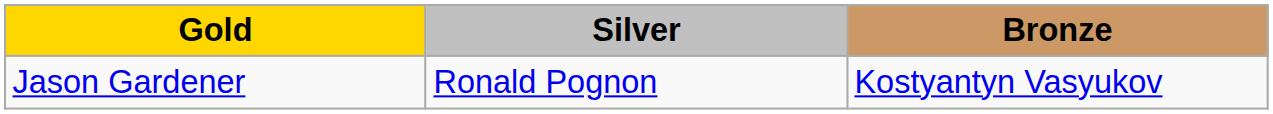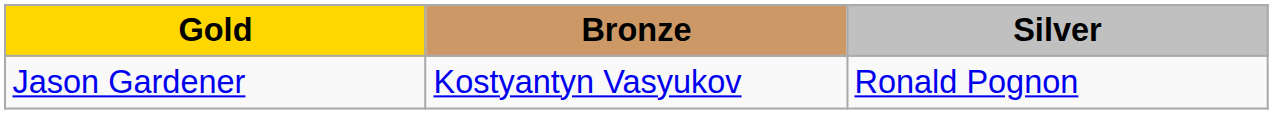 <table class="wikitable" style="text-align:left">
 <tr align="center">
 <td width=200 bgcolor=gold><strong>Gold</strong></td>
+<td width=200 bgcolor=CC9966><strong>Bronze</strong></td>
 <td width=200 bgcolor=silver><strong>Silver</strong></td>
-<td width=200 bgcolor=CC9966><strong>Bronze</strong></td>
 </tr>
 <tr>
 <td><a href='#'>Jason Gardener</a><br><em></em></td>
+<td><a href='#'>Kostyantyn Vasyukov</a><br><em></em></td>
 <td><a href='#'>Ronald Pognon</a><br><em></em></td>
-<td><a href='#'>Kostyantyn Vasyukov</a><br><em></em></td>
 </tr>
 </table>
